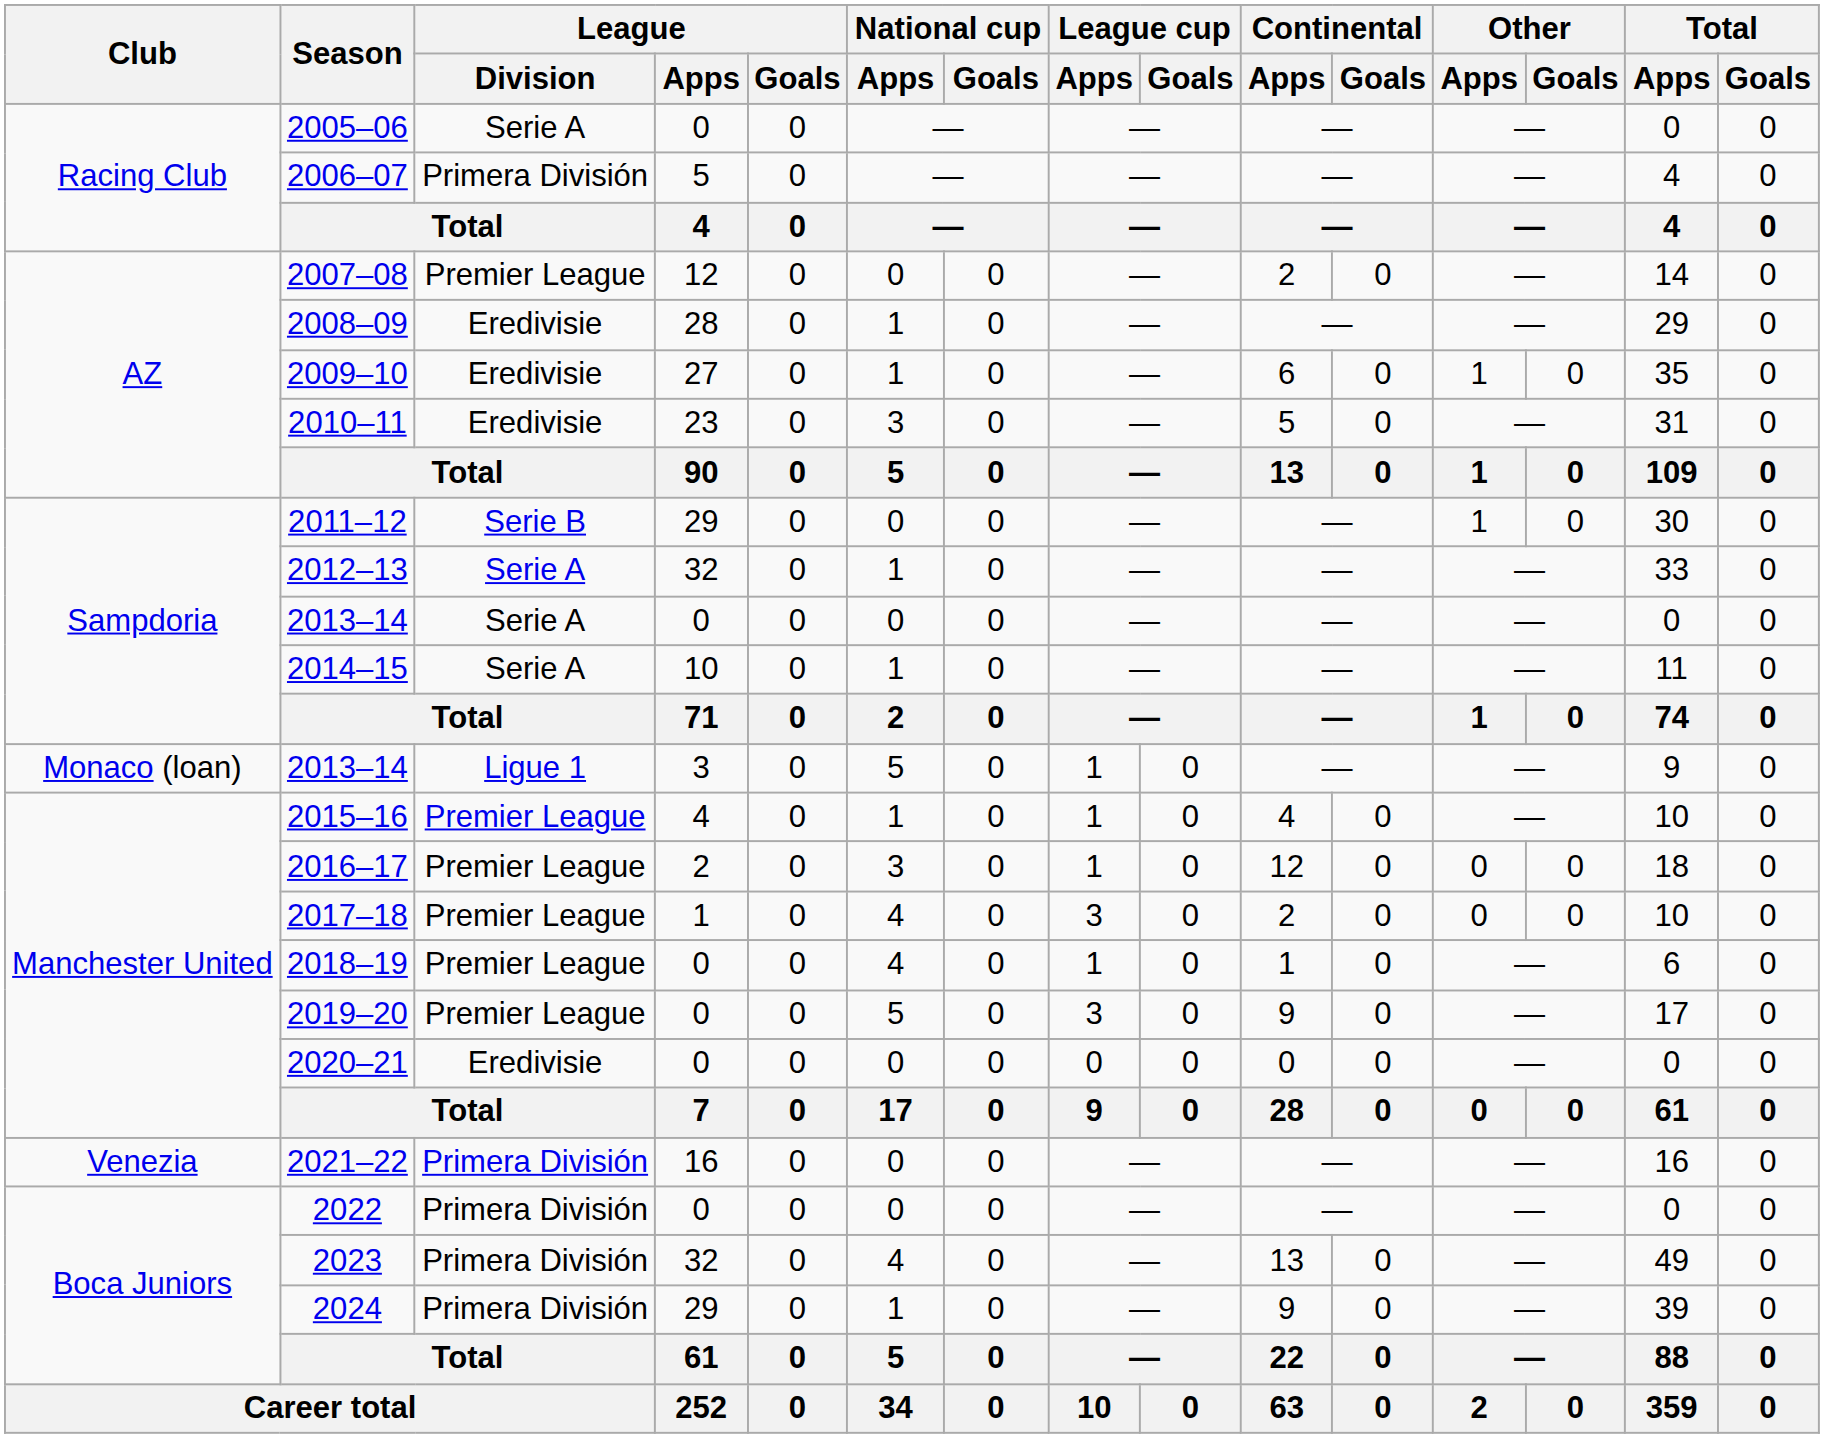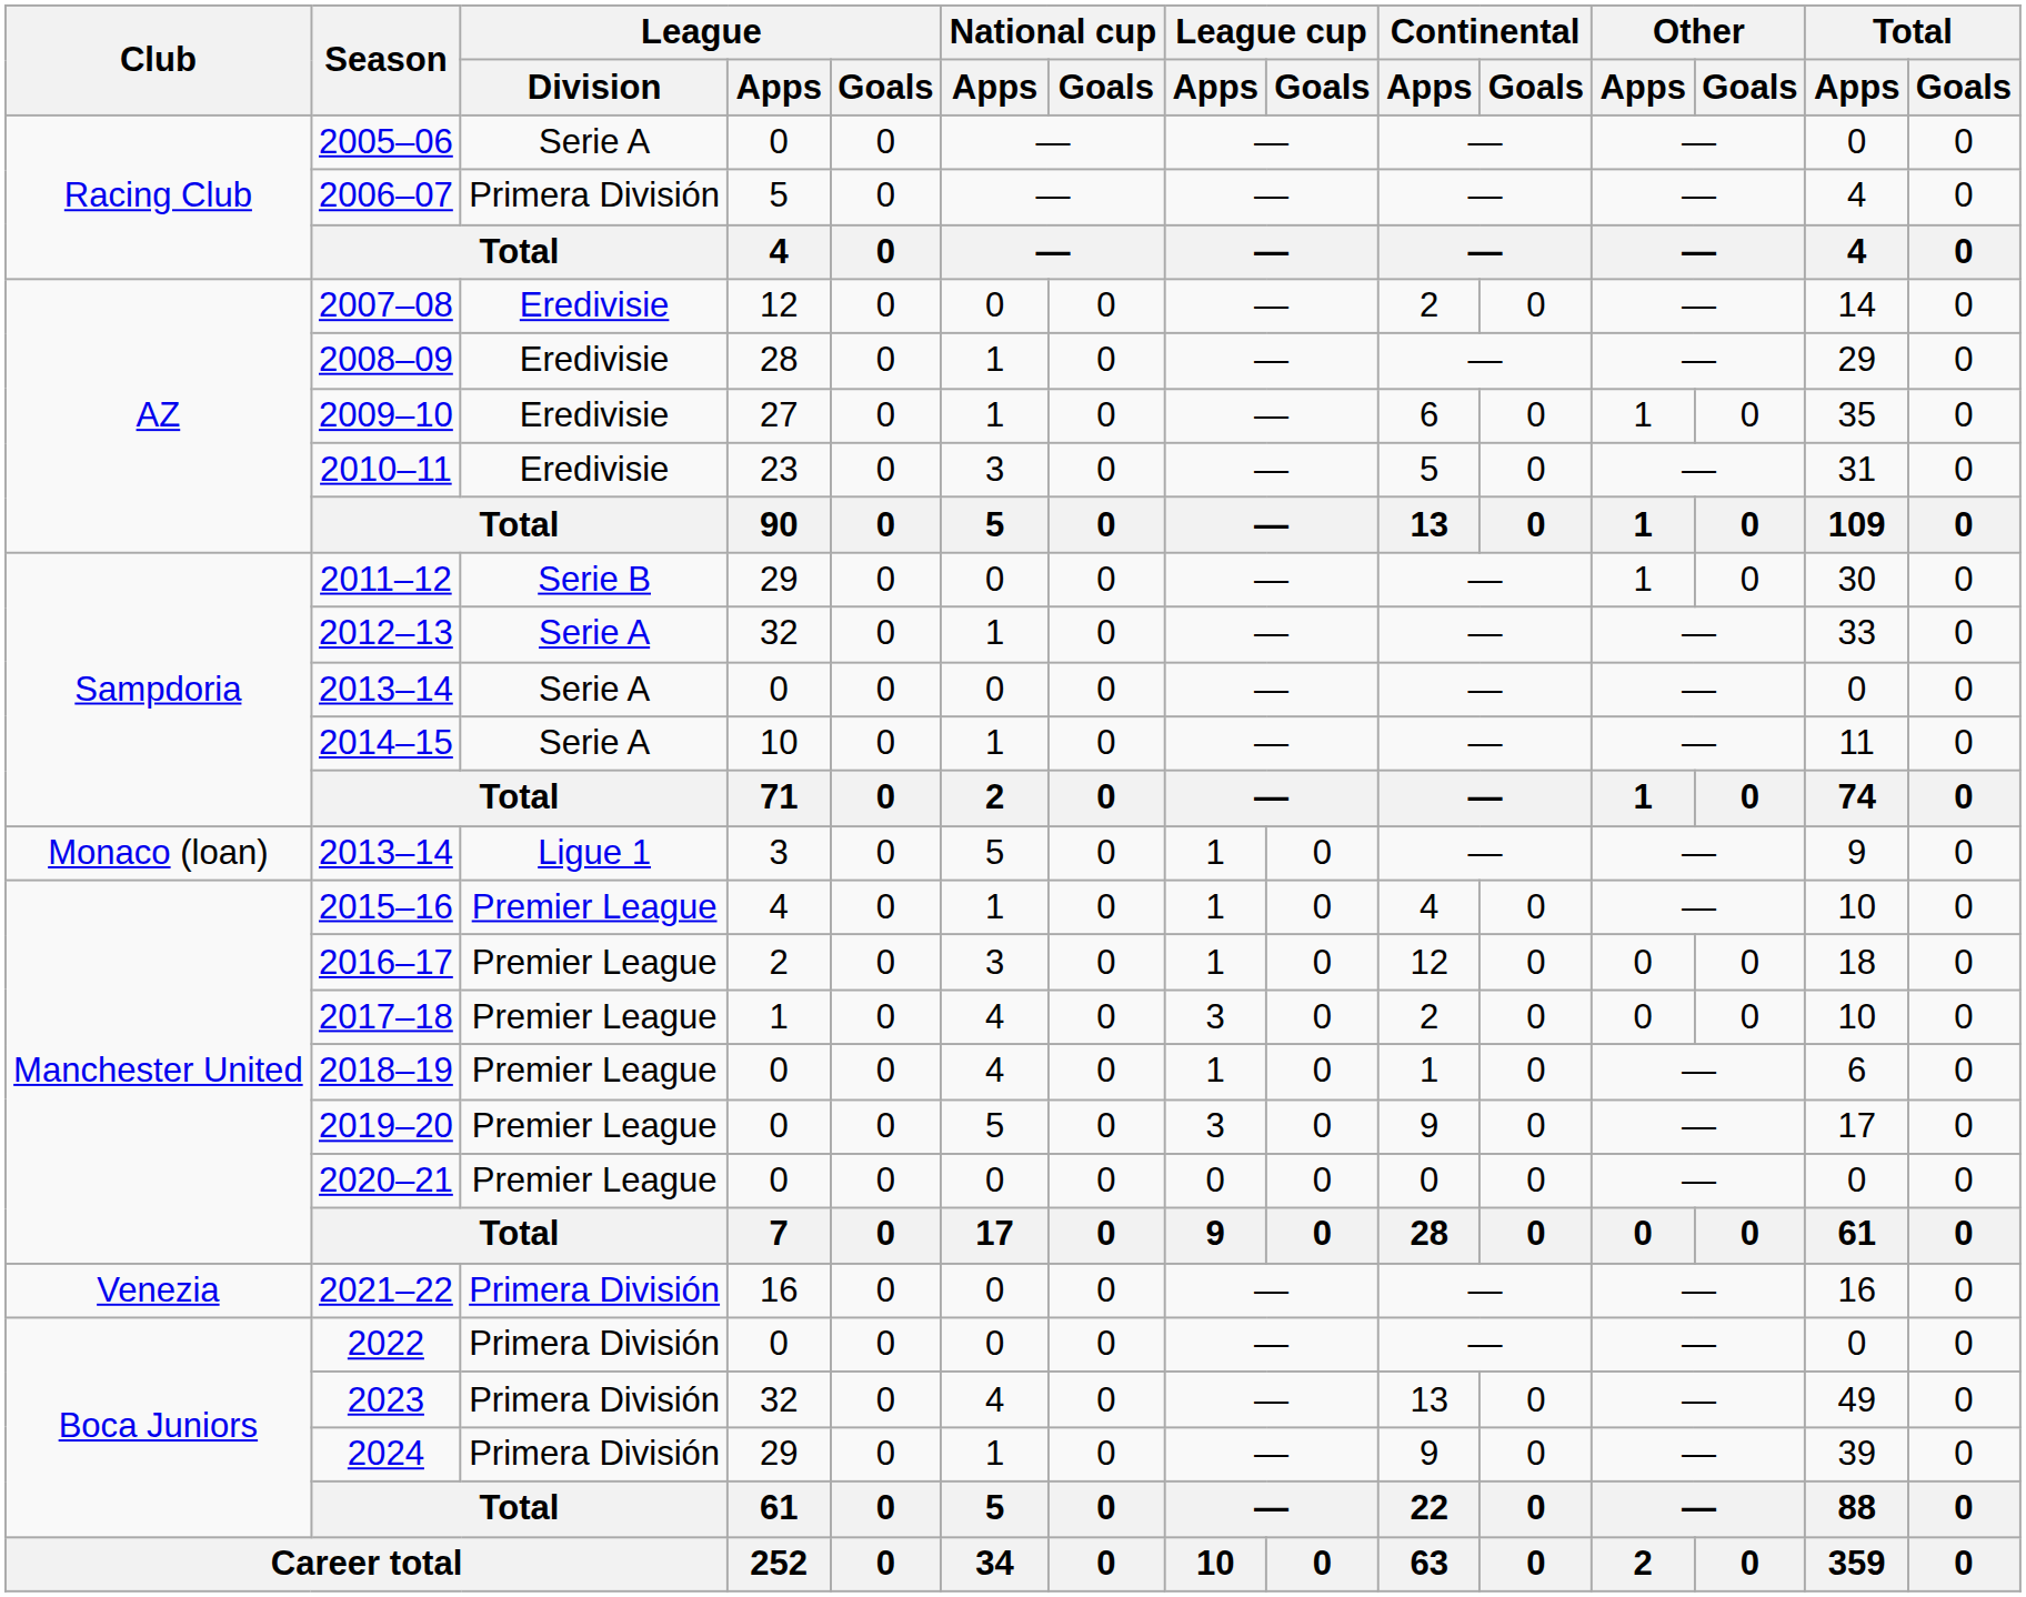 <table class="wikitable" style="text-align:center">
 <tr>
 <th rowspan="2">Club</th>
 <th rowspan="2">Season</th>
 <th colspan="3">League</th>
 <th colspan="2">National cup</th>
 <th colspan="2">League cup</th>
 <th colspan="2">Continental</th>
 <th colspan="2">Other</th>
 <th colspan="2">Total</th>
 </tr>
 <tr>
 <th>Division</th>
 <th>Apps</th>
 <th>Goals</th>
 <th>Apps</th>
 <th>Goals</th>
 <th>Apps</th>
 <th>Goals</th>
 <th>Apps</th>
 <th>Goals</th>
 <th>Apps</th>
 <th>Goals</th>
 <th>Apps</th>
 <th>Goals</th>
 </tr>
 <tr>
 <td rowspan="3"><a href='#'>Racing Club</a></td>
 <td><a href='#'>2005–06</a></td>
 <td>Serie A</td>
 <td>0</td>
 <td>0</td>
 <td colspan="2">—</td>
 <td colspan="2">—</td>
 <td colspan="2">—</td>
 <td colspan="2">—</td>
 <td>0</td>
 <td>0</td>
 </tr>
 <tr>
 <td><a href='#'>2006–07</a></td>
 <td>Primera División</td>
 <td>5</td>
 <td>0</td>
 <td colspan="2">—</td>
 <td colspan="2">—</td>
 <td colspan="2">—</td>
 <td colspan="2">—</td>
 <td>4</td>
 <td>0</td>
 </tr>
 <tr>
 <th colspan="2">Total</th>
 <th>4</th>
 <th>0</th>
 <th colspan="2">—</th>
 <th colspan="2">—</th>
 <th colspan="2">—</th>
 <th colspan="2">—</th>
 <th>4</th>
 <th>0</th>
 </tr>
 <tr>
 <td rowspan="5"><a href='#'>AZ</a></td>
 <td><a href='#'>2007–08</a></td>
-<td>Premier League</td>
+<td><a href='#'>Eredivisie</a></td>
 <td>12</td>
 <td>0</td>
 <td>0</td>
 <td>0</td>
 <td colspan="2">—</td>
 <td>2</td>
 <td>0</td>
 <td colspan="2">—</td>
 <td>14</td>
 <td>0</td>
 </tr>
 <tr>
 <td><a href='#'>2008–09</a></td>
 <td>Eredivisie</td>
 <td>28</td>
 <td>0</td>
 <td>1</td>
 <td>0</td>
 <td colspan="2">—</td>
 <td colspan="2">—</td>
 <td colspan="2">—</td>
 <td>29</td>
 <td>0</td>
 </tr>
 <tr>
 <td><a href='#'>2009–10</a></td>
 <td>Eredivisie</td>
 <td>27</td>
 <td>0</td>
 <td>1</td>
 <td>0</td>
 <td colspan="2">—</td>
 <td>6</td>
 <td>0</td>
 <td>1</td>
 <td>0</td>
 <td>35</td>
 <td>0</td>
 </tr>
 <tr>
 <td><a href='#'>2010–11</a></td>
 <td>Eredivisie</td>
 <td>23</td>
 <td>0</td>
 <td>3</td>
 <td>0</td>
 <td colspan="2">—</td>
 <td>5</td>
 <td>0</td>
 <td colspan="2">—</td>
 <td>31</td>
 <td>0</td>
 </tr>
 <tr>
 <th colspan="2">Total</th>
 <th>90</th>
 <th>0</th>
 <th>5</th>
 <th>0</th>
 <th colspan="2">—</th>
 <th>13</th>
 <th>0</th>
 <th>1</th>
 <th>0</th>
 <th>109</th>
 <th>0</th>
 </tr>
 <tr>
 <td rowspan="5"><a href='#'>Sampdoria</a></td>
 <td><a href='#'>2011–12</a></td>
 <td><a href='#'>Serie B</a></td>
 <td>29</td>
 <td>0</td>
 <td>0</td>
 <td>0</td>
 <td colspan="2">—</td>
 <td colspan="2">—</td>
 <td>1</td>
 <td>0</td>
 <td>30</td>
 <td>0</td>
 </tr>
 <tr>
 <td><a href='#'>2012–13</a></td>
 <td><a href='#'>Serie A</a></td>
 <td>32</td>
 <td>0</td>
 <td>1</td>
 <td>0</td>
 <td colspan="2">—</td>
 <td colspan="2">—</td>
 <td colspan="2">—</td>
 <td>33</td>
 <td>0</td>
 </tr>
 <tr>
 <td><a href='#'>2013–14</a></td>
 <td>Serie A</td>
 <td>0</td>
 <td>0</td>
 <td>0</td>
 <td>0</td>
 <td colspan="2">—</td>
 <td colspan="2">—</td>
 <td colspan="2">—</td>
 <td>0</td>
 <td>0</td>
 </tr>
 <tr>
 <td><a href='#'>2014–15</a></td>
 <td>Serie A</td>
 <td>10</td>
 <td>0</td>
 <td>1</td>
 <td>0</td>
 <td colspan="2">—</td>
 <td colspan="2">—</td>
 <td colspan="2">—</td>
 <td>11</td>
 <td>0</td>
 </tr>
 <tr>
 <th colspan="2">Total</th>
 <th>71</th>
 <th>0</th>
 <th>2</th>
 <th>0</th>
 <th colspan="2">—</th>
 <th colspan="2">—</th>
 <th>1</th>
 <th>0</th>
 <th>74</th>
 <th>0</th>
 </tr>
 <tr>
 <td><a href='#'>Monaco</a> (loan)</td>
 <td><a href='#'>2013–14</a></td>
 <td><a href='#'>Ligue 1</a></td>
 <td>3</td>
 <td>0</td>
 <td>5</td>
 <td>0</td>
 <td>1</td>
 <td>0</td>
 <td colspan="2">—</td>
 <td colspan="2">—</td>
 <td>9</td>
 <td>0</td>
 </tr>
 <tr>
 <td rowspan="7"><a href='#'>Manchester United</a></td>
 <td><a href='#'>2015–16</a></td>
 <td><a href='#'>Premier League</a></td>
 <td>4</td>
 <td>0</td>
 <td>1</td>
 <td>0</td>
 <td>1</td>
 <td>0</td>
 <td>4</td>
 <td>0</td>
 <td colspan="2">—</td>
 <td>10</td>
 <td>0</td>
 </tr>
 <tr>
 <td><a href='#'>2016–17</a></td>
 <td>Premier League</td>
 <td>2</td>
 <td>0</td>
 <td>3</td>
 <td>0</td>
 <td>1</td>
 <td>0</td>
 <td>12</td>
 <td>0</td>
 <td>0</td>
 <td>0</td>
 <td>18</td>
 <td>0</td>
 </tr>
 <tr>
 <td><a href='#'>2017–18</a></td>
 <td>Premier League</td>
 <td>1</td>
 <td>0</td>
 <td>4</td>
 <td>0</td>
 <td>3</td>
 <td>0</td>
 <td>2</td>
 <td>0</td>
 <td>0</td>
 <td>0</td>
 <td>10</td>
 <td>0</td>
 </tr>
 <tr>
 <td><a href='#'>2018–19</a></td>
 <td>Premier League</td>
 <td>0</td>
 <td>0</td>
 <td>4</td>
 <td>0</td>
 <td>1</td>
 <td>0</td>
 <td>1</td>
 <td>0</td>
 <td colspan="2">—</td>
 <td>6</td>
 <td>0</td>
 </tr>
 <tr>
 <td><a href='#'>2019–20</a></td>
 <td>Premier League</td>
 <td>0</td>
 <td>0</td>
 <td>5</td>
 <td>0</td>
 <td>3</td>
 <td>0</td>
 <td>9</td>
 <td>0</td>
 <td colspan="2">—</td>
 <td>17</td>
 <td>0</td>
 </tr>
 <tr>
 <td><a href='#'>2020–21</a></td>
-<td>Eredivisie</td>
+<td>Premier League</td>
 <td>0</td>
 <td>0</td>
 <td>0</td>
 <td>0</td>
 <td>0</td>
 <td>0</td>
 <td>0</td>
 <td>0</td>
 <td colspan="2">—</td>
 <td>0</td>
 <td>0</td>
 </tr>
 <tr>
 <th colspan="2">Total</th>
 <th>7</th>
 <th>0</th>
 <th>17</th>
 <th>0</th>
 <th>9</th>
 <th>0</th>
 <th>28</th>
 <th>0</th>
 <th>0</th>
 <th>0</th>
 <th>61</th>
 <th>0</th>
 </tr>
 <tr>
 <td><a href='#'>Venezia</a></td>
 <td><a href='#'>2021–22</a></td>
 <td><a href='#'>Primera División</a></td>
 <td>16</td>
 <td>0</td>
 <td>0</td>
 <td>0</td>
 <td colspan="2">—</td>
 <td colspan="2">—</td>
 <td colspan="2">—</td>
 <td>16</td>
 <td>0</td>
 </tr>
 <tr>
 <td rowspan="4"><a href='#'>Boca Juniors</a></td>
 <td><a href='#'>2022</a></td>
 <td>Primera División</td>
 <td>0</td>
 <td>0</td>
 <td>0</td>
 <td>0</td>
 <td colspan="2">—</td>
 <td colspan="2">—</td>
 <td colspan="2">—</td>
 <td>0</td>
 <td>0</td>
 </tr>
 <tr>
 <td><a href='#'>2023</a></td>
 <td>Primera División</td>
 <td>32</td>
 <td>0</td>
 <td>4</td>
 <td>0</td>
 <td colspan="2">—</td>
 <td>13</td>
 <td>0</td>
 <td colspan="2">—</td>
 <td>49</td>
 <td>0</td>
 </tr>
 <tr>
 <td><a href='#'>2024</a></td>
 <td>Primera División</td>
 <td>29</td>
 <td>0</td>
 <td>1</td>
 <td>0</td>
 <td colspan="2">—</td>
 <td>9</td>
 <td>0</td>
 <td colspan="2">—</td>
 <td>39</td>
 <td>0</td>
 </tr>
 <tr>
 <th colspan="2">Total</th>
 <th>61</th>
 <th>0</th>
 <th>5</th>
 <th>0</th>
 <th colspan="2">—</th>
 <th>22</th>
 <th>0</th>
 <th colspan="2">—</th>
 <th>88</th>
 <th>0</th>
 </tr>
 <tr>
 <th colspan="3">Career total</th>
 <th>252</th>
 <th>0</th>
 <th>34</th>
 <th>0</th>
 <th>10</th>
 <th>0</th>
 <th>63</th>
 <th>0</th>
 <th>2</th>
 <th>0</th>
 <th>359</th>
 <th>0</th>
 </tr>
 </table>
